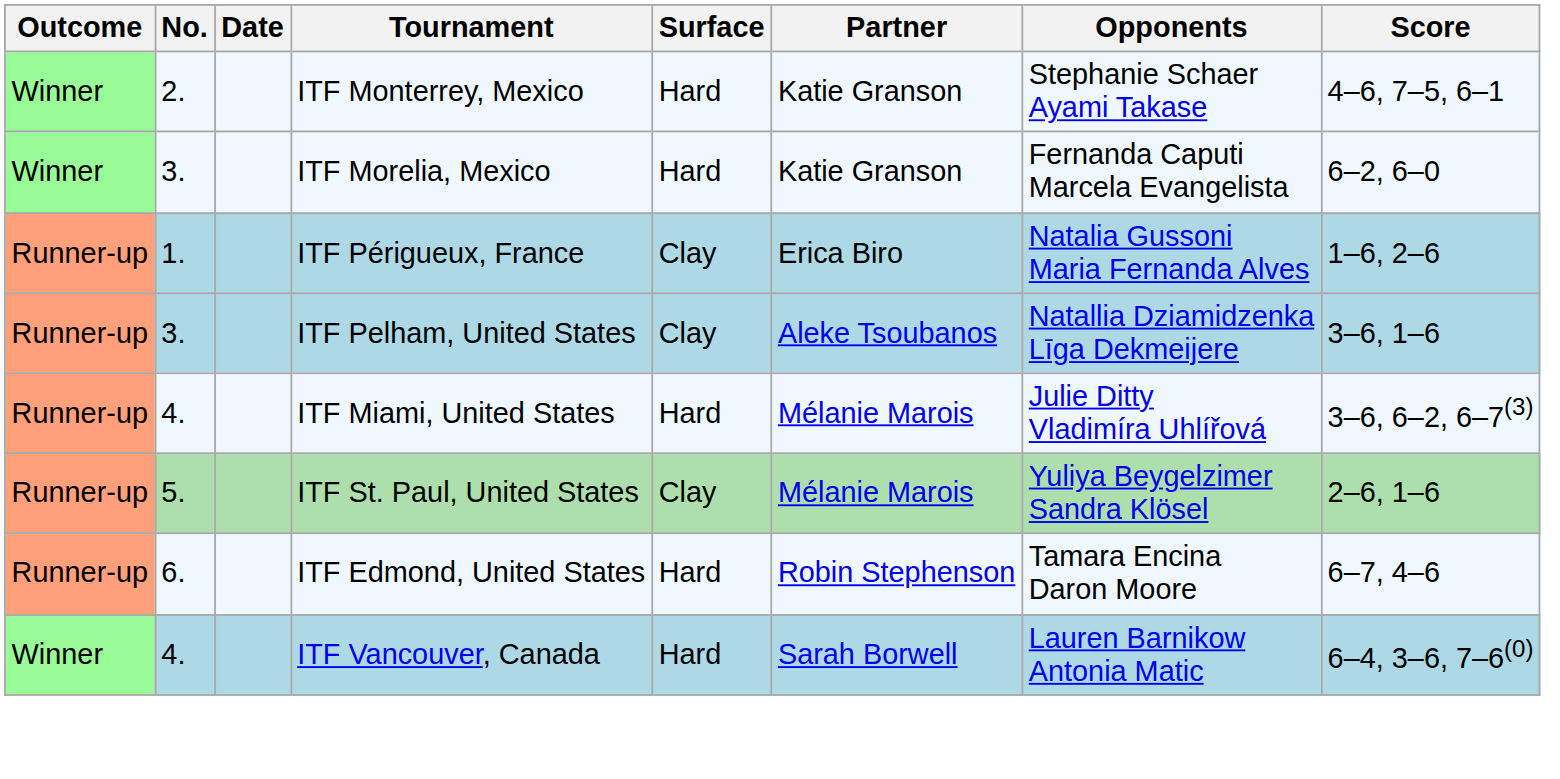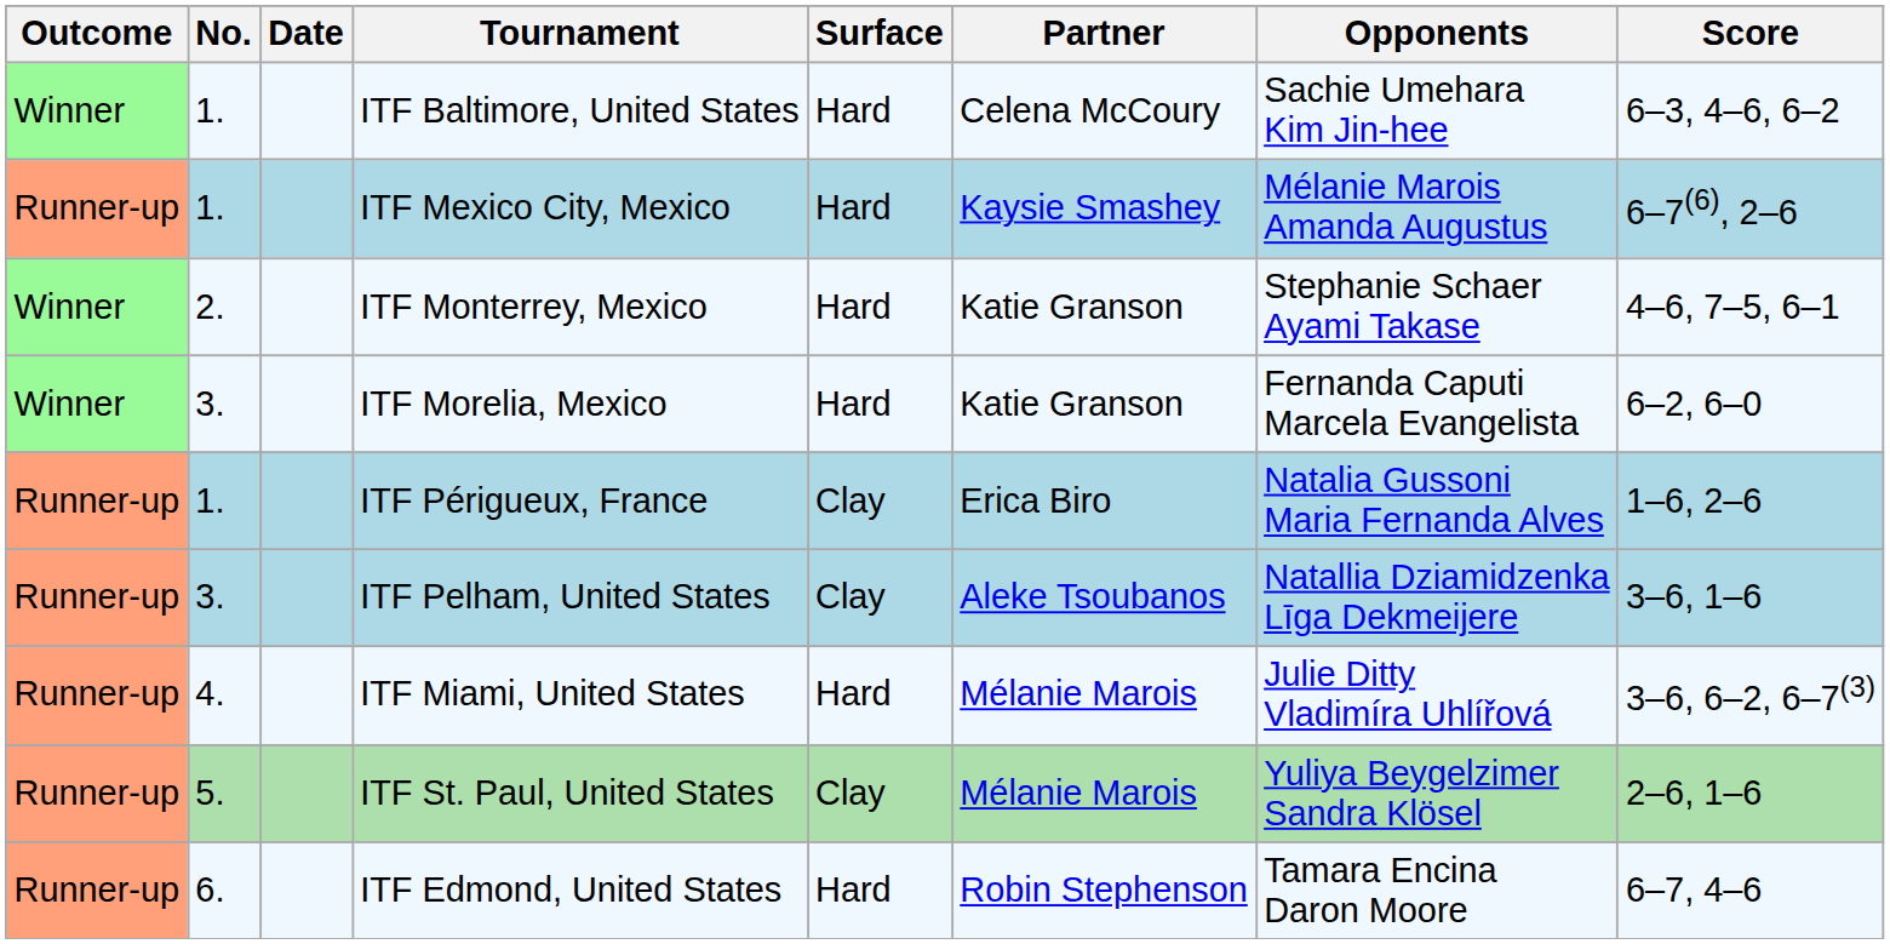 <table class="sortable wikitable" style=font-size:97%>
 <tr>
 <th>Outcome</th>
 <th>No.</th>
 <th>Date</th>
 <th>Tournament</th>
 <th>Surface</th>
 <th>Partner</th>
 <th>Opponents</th>
 <th>Score</th>
+</tr>
+<tr style="background:#f0f8ff;">
+<td style="background:#98fb98;">Winner</td>
+<td>1.</td>
+<td></td>
+<td>ITF Baltimore, United States</td>
+<td>Hard</td>
+<td> Celena McCoury</td>
+<td> Sachie Umehara <br>  <a href='#'>Kim Jin-hee</a></td>
+<td>6–3, 4–6, 6–2</td>
+</tr>
+<tr bgcolor=lightblue>
+<td bgcolor="FFA07A">Runner-up</td>
+<td>1.</td>
+<td></td>
+<td>ITF Mexico City, Mexico</td>
+<td>Hard</td>
+<td> <a href='#'>Kaysie Smashey</a></td>
+<td> <a href='#'>Mélanie Marois</a><br>  <a href='#'>Amanda Augustus</a></td>
+<td>6–7<sup>(6)</sup>, 2–6</td>
 </tr>
 <tr bgcolor="#f0f8ff">
 <td style="background:#98fb98;">Winner</td>
 <td>2.</td>
 <td></td>
 <td>ITF Monterrey, Mexico</td>
 <td>Hard</td>
 <td> Katie Granson</td>
 <td> Stephanie Schaer <br>  <a href='#'>Ayami Takase</a></td>
 <td>4–6, 7–5, 6–1</td>
 </tr>
 <tr bgcolor="#f0f8ff">
 <td style="background:#98fb98;">Winner</td>
 <td>3.</td>
 <td></td>
 <td>ITF Morelia, Mexico</td>
 <td>Hard</td>
 <td> Katie Granson</td>
 <td> Fernanda Caputi <br>  Marcela Evangelista</td>
 <td>6–2, 6–0</td>
 </tr>
 <tr style="background:lightblue;">
 <td style="background:#ffa07a;">Runner-up</td>
 <td>1.</td>
 <td></td>
 <td>ITF Périgueux, France</td>
 <td>Clay</td>
 <td> Erica Biro</td>
 <td> <a href='#'>Natalia Gussoni</a> <br>  <a href='#'>Maria Fernanda Alves</a></td>
 <td>1–6, 2–6</td>
 </tr>
 <tr style="background:lightblue;">
 <td style="background:#ffa07a;">Runner-up</td>
 <td>3.</td>
 <td></td>
 <td>ITF Pelham, United States</td>
 <td>Clay</td>
 <td> <a href='#'>Aleke Tsoubanos</a></td>
 <td> <a href='#'>Natallia Dziamidzenka</a> <br>  <a href='#'>Līga Dekmeijere</a></td>
 <td>3–6, 1–6</td>
 </tr>
 <tr bgcolor="#f0f8ff">
 <td bgcolor="FFA07A">Runner-up</td>
 <td>4.</td>
 <td></td>
 <td>ITF Miami, United States</td>
 <td>Hard</td>
 <td> <a href='#'>Mélanie Marois</a></td>
 <td> <a href='#'>Julie Ditty</a><br>  <a href='#'>Vladimíra Uhlířová</a></td>
 <td>3–6, 6–2, 6–7<sup>(3)</sup></td>
 </tr>
 <tr style="background:#addfad;">
 <td bgcolor="FFA07A">Runner-up</td>
 <td>5.</td>
 <td></td>
 <td>ITF St. Paul, United States</td>
 <td>Clay</td>
 <td> <a href='#'>Mélanie Marois</a></td>
 <td> <a href='#'>Yuliya Beygelzimer</a> <br>  <a href='#'>Sandra Klösel</a></td>
 <td>2–6, 1–6</td>
 </tr>
 <tr bgcolor="#f0f8ff">
 <td bgcolor=#ffa07a>Runner-up</td>
 <td>6.</td>
 <td></td>
 <td>ITF Edmond, United States</td>
 <td>Hard</td>
 <td> <a href='#'>Robin Stephenson</a></td>
 <td> Tamara Encina <br>  Daron Moore</td>
 <td>6–7, 4–6</td>
 </tr>
-<tr bgcolor="lightblue">
-<td bgcolor="98FB98">Winner</td>
-<td>4.</td>
-<td></td>
-<td><a href='#'>ITF Vancouver</a>, Canada</td>
-<td>Hard</td>
-<td> <a href='#'>Sarah Borwell</a></td>
-<td> <a href='#'>Lauren Barnikow</a> <br>  <a href='#'>Antonia Matic</a></td>
-<td>6–4, 3–6, 7–6<sup>(0)</sup></td>
-</tr>
 </table>
